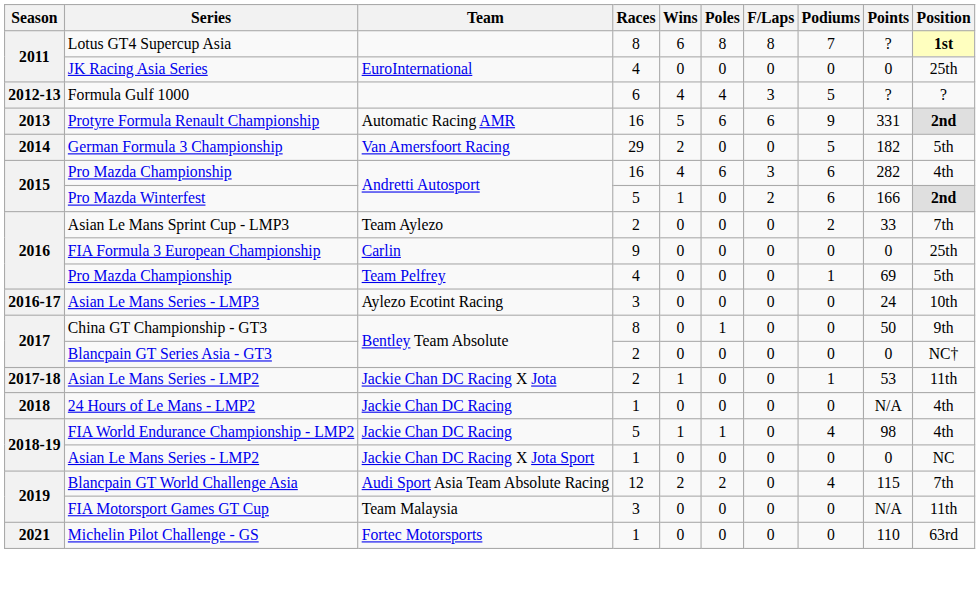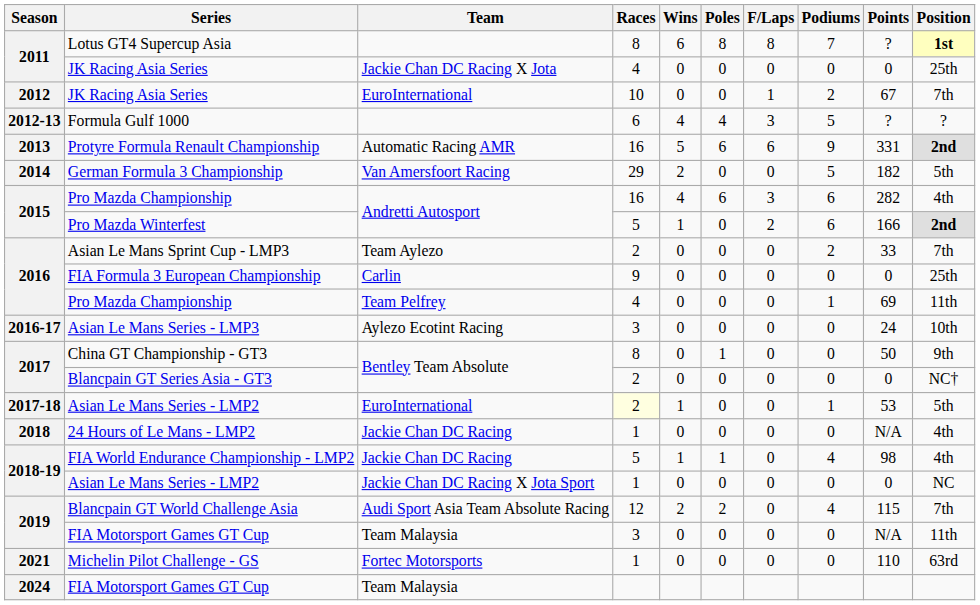 <table class="wikitable" style="font-size: 90%; text-align:center">
 <tr>
 <th>Season</th>
 <th>Series</th>
 <th>Team</th>
 <th>Races</th>
 <th>Wins</th>
 <th>Poles</th>
 <th>F/Laps</th>
 <th>Podiums</th>
 <th>Points</th>
 <th>Position</th>
 </tr>
 <tr>
 <th rowspan="2">2011</th>
 <td align=left>Lotus GT4 Supercup Asia</td>
 <td></td>
 <td>8</td>
 <td>6</td>
 <td>8</td>
 <td>8</td>
 <td>7</td>
 <td>?</td>
 <td style="background:#FFFFBF;"><strong>1st</strong></td>
 </tr>
 <tr>
 <td align=left><a href='#'>JK Racing Asia Series</a></td>
-<td align=left><a href='#'>EuroInternational</a></td>
+<td align=left><a href='#'>Jackie Chan DC Racing</a> X <a href='#'>Jota</a></td>
 <td>4</td>
 <td>0</td>
 <td>0</td>
 <td>0</td>
 <td>0</td>
 <td>0</td>
 <td>25th</td>
+</tr>
+<tr>
+<th>2012</th>
+<td align=left><a href='#'>JK Racing Asia Series</a></td>
+<td align=left><a href='#'>EuroInternational</a></td>
+<td>10</td>
+<td>0</td>
+<td>0</td>
+<td>1</td>
+<td>2</td>
+<td>67</td>
+<td>7th</td>
 </tr>
 <tr>
 <th>2012-13</th>
 <td align=left>Formula Gulf 1000</td>
 <td></td>
 <td>6</td>
 <td>4</td>
 <td>4</td>
 <td>3</td>
 <td>5</td>
 <td>?</td>
 <td>?</td>
 </tr>
 <tr>
 <th>2013</th>
 <td align=left><a href='#'>Protyre Formula Renault Championship</a></td>
 <td align=left>Automatic Racing <a href='#'>AMR</a></td>
 <td>16</td>
 <td>5</td>
 <td>6</td>
 <td>6</td>
 <td>9</td>
 <td>331</td>
 <td style="background:#DFDFDF;"><strong>2nd</strong></td>
 </tr>
 <tr>
 <th>2014</th>
 <td align=left><a href='#'>German Formula 3 Championship</a></td>
 <td align=left><a href='#'>Van Amersfoort Racing</a></td>
 <td>29</td>
 <td>2</td>
 <td>0</td>
 <td>0</td>
 <td>5</td>
 <td>182</td>
 <td>5th</td>
 </tr>
 <tr>
 <th rowspan="2">2015</th>
 <td align=left><a href='#'>Pro Mazda Championship</a></td>
 <td rowspan="2" align=left><a href='#'>Andretti Autosport</a></td>
 <td>16</td>
 <td>4</td>
 <td>6</td>
 <td>3</td>
 <td>6</td>
 <td>282</td>
 <td>4th</td>
 </tr>
 <tr>
 <td align=left><a href='#'>Pro Mazda Winterfest</a></td>
 <td>5</td>
 <td>1</td>
 <td>0</td>
 <td>2</td>
 <td>6</td>
 <td>166</td>
 <td style="background:#DFDFDF;"><strong>2nd</strong></td>
 </tr>
 <tr>
 <th rowspan="3">2016</th>
 <td align=left>Asian Le Mans Sprint Cup - LMP3</td>
 <td align=left>Team Aylezo</td>
 <td>2</td>
 <td>0</td>
 <td>0</td>
 <td>0</td>
 <td>2</td>
 <td>33</td>
 <td>7th</td>
 </tr>
 <tr>
 <td align=left><a href='#'>FIA Formula 3 European Championship</a></td>
 <td align=left><a href='#'>Carlin</a></td>
 <td>9</td>
 <td>0</td>
 <td>0</td>
 <td>0</td>
 <td>0</td>
 <td>0</td>
 <td>25th</td>
 </tr>
 <tr>
 <td align=left><a href='#'>Pro Mazda Championship</a></td>
 <td align=left><a href='#'>Team Pelfrey</a></td>
 <td>4</td>
 <td>0</td>
 <td>0</td>
 <td>0</td>
 <td>1</td>
 <td>69</td>
-<td>5th</td>
+<td>11th</td>
 </tr>
 <tr>
 <th>2016-17</th>
 <td align=left><a href='#'>Asian Le Mans Series - LMP3</a></td>
 <td align=left>Aylezo Ecotint Racing</td>
 <td>3</td>
 <td>0</td>
 <td>0</td>
 <td>0</td>
 <td>0</td>
 <td>24</td>
 <td>10th</td>
 </tr>
 <tr>
 <th rowspan="2">2017</th>
 <td align=left>China GT Championship - GT3</td>
 <td rowspan="2" align=left><a href='#'>Bentley</a> Team Absolute</td>
 <td>8</td>
 <td>0</td>
 <td>1</td>
 <td>0</td>
 <td>0</td>
 <td>50</td>
 <td>9th</td>
 </tr>
 <tr>
 <td align=left><a href='#'>Blancpain GT Series Asia - GT3</a></td>
 <td>2</td>
 <td>0</td>
 <td>0</td>
 <td>0</td>
 <td>0</td>
 <td>0</td>
 <td>NC†</td>
 </tr>
 <tr>
 <th>2017-18</th>
 <td align=left><a href='#'>Asian Le Mans Series - LMP2</a></td>
-<td align=left><a href='#'>Jackie Chan DC Racing</a> X <a href='#'>Jota</a></td>
-<td>2</td>
+<td align=left><a href='#'>EuroInternational</a></td>
+<td style="background: lightyellow;">2</td>
 <td>1</td>
 <td>0</td>
 <td>0</td>
 <td>1</td>
 <td>53</td>
-<td>11th</td>
+<td>5th</td>
 </tr>
 <tr>
 <th>2018</th>
 <td align=left><a href='#'>24 Hours of Le Mans - LMP2</a></td>
 <td align=left><a href='#'>Jackie Chan DC Racing</a></td>
 <td>1</td>
 <td>0</td>
 <td>0</td>
 <td>0</td>
 <td>0</td>
 <td>N/A</td>
 <td>4th</td>
 </tr>
 <tr>
 <th rowspan="2">2018-19</th>
 <td align=left><a href='#'>FIA World Endurance Championship - LMP2</a></td>
 <td align=left><a href='#'>Jackie Chan DC Racing</a></td>
 <td>5</td>
 <td>1</td>
 <td>1</td>
 <td>0</td>
 <td>4</td>
 <td>98</td>
 <td>4th</td>
 </tr>
 <tr>
 <td align=left><a href='#'>Asian Le Mans Series - LMP2</a></td>
 <td align=left><a href='#'>Jackie Chan DC Racing</a> X <a href='#'>Jota Sport</a></td>
 <td>1</td>
 <td>0</td>
 <td>0</td>
 <td>0</td>
 <td>0</td>
 <td>0</td>
 <td>NC</td>
 </tr>
 <tr>
 <th rowspan="2">2019</th>
 <td align=left><a href='#'>Blancpain GT World Challenge Asia</a></td>
 <td align=left><a href='#'>Audi Sport</a> Asia Team Absolute Racing</td>
 <td>12</td>
 <td>2</td>
 <td>2</td>
 <td>0</td>
 <td>4</td>
 <td>115</td>
 <td>7th</td>
 </tr>
 <tr>
 <td align=left><a href='#'>FIA Motorsport Games GT Cup</a></td>
 <td align=left>Team Malaysia</td>
 <td>3</td>
 <td>0</td>
 <td>0</td>
 <td>0</td>
 <td>0</td>
 <td>N/A</td>
 <td>11th</td>
 </tr>
 <tr>
 <th>2021</th>
 <td align=left><a href='#'>Michelin Pilot Challenge - GS</a></td>
 <td align=left><a href='#'>Fortec Motorsports</a></td>
 <td>1</td>
 <td>0</td>
 <td>0</td>
 <td>0</td>
 <td>0</td>
 <td>110</td>
 <td>63rd</td>
 </tr>
+<tr>
+<th>2024</th>
+<td align=left><a href='#'>FIA Motorsport Games GT Cup</a></td>
+<td align=left>Team Malaysia</td>
+<td></td>
+<td></td>
+<td></td>
+<td></td>
+<td></td>
+<td></td>
+<td></td>
+</tr>
 </table>
